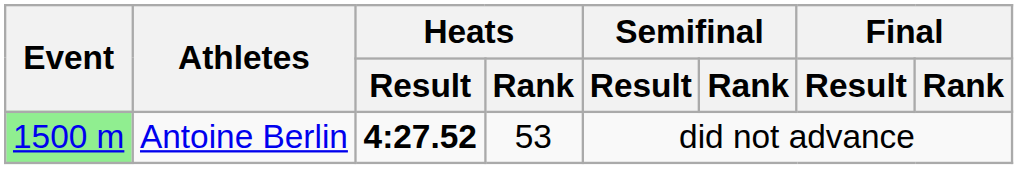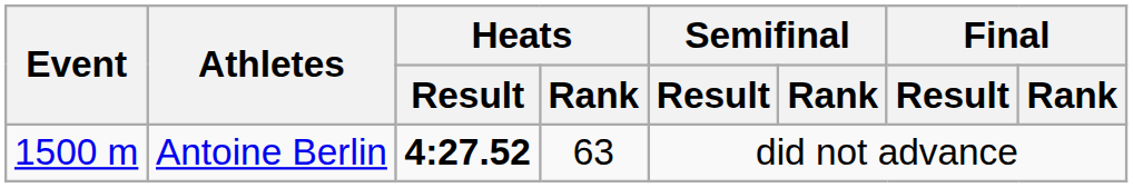 <table class="wikitable" border="1" style="font-size:90%">
 <tr>
 <th rowspan="2">Event</th>
 <th rowspan="2">Athletes</th>
 <th colspan="2">Heats</th>
 <th colspan="2">Semifinal</th>
 <th colspan="2">Final</th>
 </tr>
 <tr>
 <th>Result</th>
 <th>Rank</th>
 <th>Result</th>
 <th>Rank</th>
 <th>Result</th>
 <th>Rank</th>
 </tr>
 <tr>
-<td style="background: lightgreen;"><a href='#'>1500 m</a></td>
+<td><a href='#'>1500 m</a></td>
 <td><a href='#'>Antoine Berlin</a></td>
 <td align=center><strong>4:27.52</strong></td>
-<td align=center>53</td>
+<td align=center>63</td>
 <td align=center colspan=4>did not advance</td>
 </tr>
 </table>
